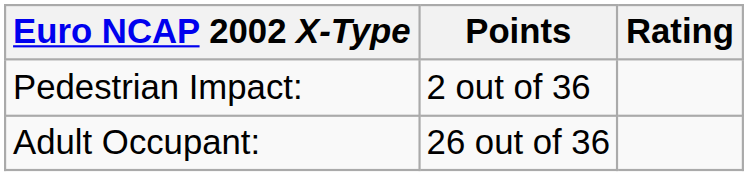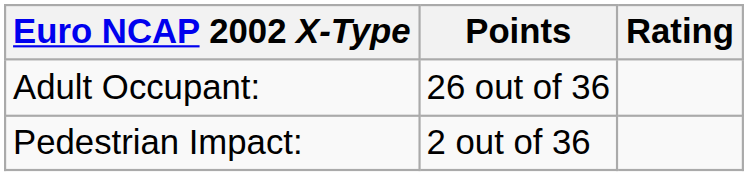 <table class="wikitable">
 <tr>
 <th><a href='#'>Euro NCAP</a> 2002 <em>X-Type</em></th>
 <th>Points</th>
 <th>Rating</th>
 </tr>
 <tr>
+<td>Adult Occupant:</td>
+<td>26 out of 36</td>
+<td></td>
+</tr>
+<tr>
 <td>Pedestrian Impact:</td>
 <td>2 out of 36</td>
 <td></td>
 </tr>
-<tr>
-<td>Adult Occupant:</td>
-<td>26 out of 36</td>
-<td></td>
-</tr>
 </table>
